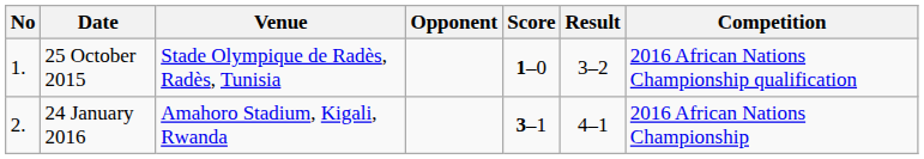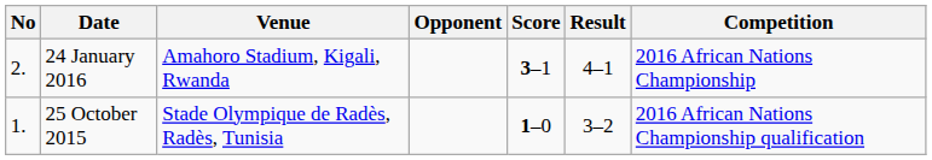 <table class="wikitable" style="font-size:85%;">
 <tr>
 <th>No</th>
 <th>Date</th>
 <th>Venue</th>
 <th>Opponent</th>
 <th>Score</th>
 <th>Result</th>
 <th>Competition</th>
 </tr>
 <tr>
+<td>2.</td>
+<td>24 January 2016</td>
+<td><a href='#'>Amahoro Stadium</a>, <a href='#'>Kigali</a>, <a href='#'>Rwanda</a></td>
+<td></td>
+<td align=center><strong>3</strong>–1</td>
+<td align=center>4–1</td>
+<td><a href='#'>2016 African Nations Championship</a></td>
+</tr>
+<tr>
 <td>1.</td>
 <td>25 October 2015</td>
 <td><a href='#'>Stade Olympique de Radès</a>, <a href='#'>Radès</a>, <a href='#'>Tunisia</a></td>
 <td></td>
 <td align=center><strong>1</strong>–0</td>
 <td align=center>3–2</td>
 <td><a href='#'>2016 African Nations Championship qualification</a></td>
 </tr>
-<tr>
-<td>2.</td>
-<td>24 January 2016</td>
-<td><a href='#'>Amahoro Stadium</a>, <a href='#'>Kigali</a>, <a href='#'>Rwanda</a></td>
-<td></td>
-<td align=center><strong>3</strong>–1</td>
-<td align=center>4–1</td>
-<td><a href='#'>2016 African Nations Championship</a></td>
-</tr>
 </table>
